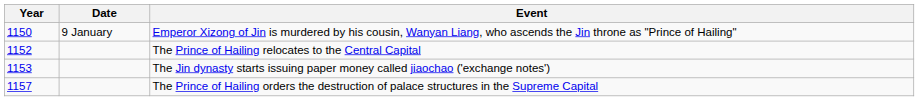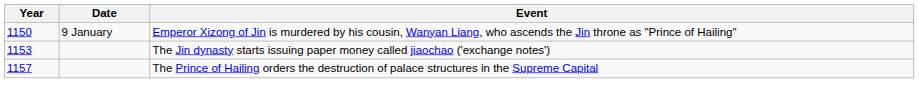 <table class="wikitable" width="100%">
 <tr>
 <th style="width:6%">Year</th>
 <th style="width:10%">Date</th>
 <th>Event</th>
 </tr>
 <tr>
 <td><a href='#'>1150</a></td>
 <td>9 January</td>
 <td><a href='#'>Emperor Xizong of Jin</a> is murdered by his cousin, <a href='#'>Wanyan Liang</a>, who ascends the <a href='#'>Jin</a> throne as "Prince of Hailing"</td>
 </tr>
 <tr>
-<td><a href='#'>1152</a></td>
-<td></td>
-<td>The <a href='#'>Prince of Hailing</a> relocates to the <a href='#'>Central Capital</a></td>
-</tr>
-<tr>
 <td><a href='#'>1153</a></td>
 <td></td>
 <td>The <a href='#'>Jin dynasty</a> starts issuing paper money called <a href='#'>jiaochao</a> ('exchange notes')</td>
 </tr>
 <tr>
 <td><a href='#'>1157</a></td>
 <td></td>
 <td>The <a href='#'>Prince of Hailing</a> orders the destruction of palace structures in the <a href='#'>Supreme Capital</a></td>
 </tr>
 </table>
